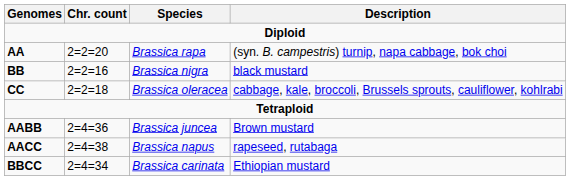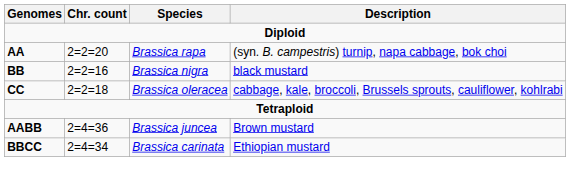 <table class = wikitable>
 <tr>
 <th>Genomes</th>
 <th>Chr. count</th>
 <th>Species</th>
 <th>Description</th>
 </tr>
 <tr>
 <td colspan=4 style="text-align:center;"><strong>Diploid</strong></td>
 </tr>
 <tr>
 <td><strong>AA</strong></td>
 <td>2=2=20</td>
 <td><em><a href='#'>Brassica rapa</a></em></td>
 <td>(syn. <em>B. campestris</em>) <a href='#'>turnip</a>, <a href='#'>napa cabbage</a>, <a href='#'>bok choi</a></td>
 </tr>
 <tr>
 <td><strong>BB</strong></td>
 <td>2=2=16</td>
 <td><em><a href='#'>Brassica nigra</a></em></td>
 <td><a href='#'>black mustard</a></td>
 </tr>
 <tr>
 <td><strong>CC</strong></td>
 <td>2=2=18</td>
 <td><em><a href='#'>Brassica oleracea</a></em></td>
 <td><a href='#'>cabbage</a>, <a href='#'>kale</a>, <a href='#'>broccoli</a>, <a href='#'>Brussels sprouts</a>, <a href='#'>cauliflower</a>, <a href='#'>kohlrabi</a></td>
 </tr>
 <tr>
 <td colspan=4 style="text-align:center;"><strong>Tetraploid</strong></td>
 </tr>
 <tr>
 <td><strong>AABB</strong></td>
 <td>2=4=36</td>
 <td><em><a href='#'>Brassica juncea</a></em></td>
 <td><a href='#'>Brown mustard</a></td>
 </tr>
 <tr>
-<td><strong>AACC</strong></td>
-<td>2=4=38</td>
-<td><em><a href='#'>Brassica napus</a></em></td>
-<td><a href='#'>rapeseed</a>, <a href='#'>rutabaga</a></td>
-</tr>
-<tr>
 <td><strong>BBCC</strong></td>
 <td>2=4=34</td>
 <td><em><a href='#'>Brassica carinata</a></em></td>
 <td><a href='#'>Ethiopian mustard</a></td>
 </tr>
 </table>
